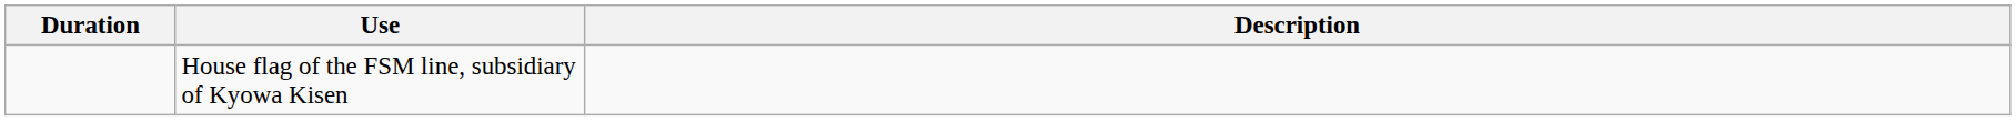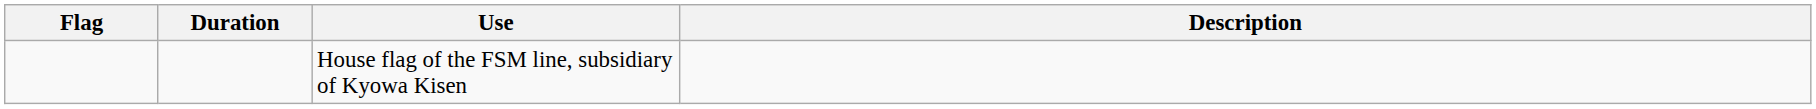 <table class="wikitable" width="100%">
 <tr>
+<th style="width:100px;">Flag</th>
 <th style="width:100px;">Duration</th>
 <th style="width:250px;">Use</th>
 <th style="min-width:250px">Description</th>
 </tr>
 <tr>
 <td></td>
+<td></td>
 <td>House flag of the FSM line, subsidiary of Kyowa Kisen</td>
 <td></td>
 </tr>
 </table>
